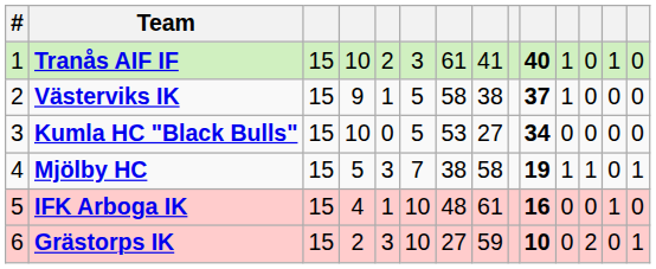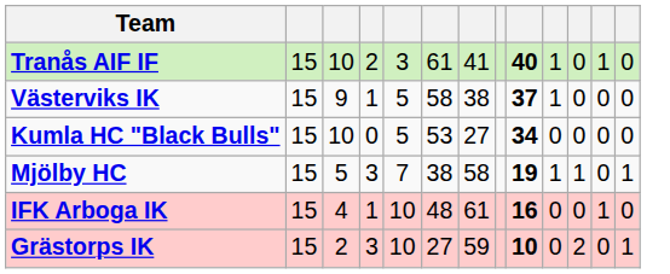 <table class="wikitable sortable">
 <tr>
-<th>#</th>
 <th>Team</th>
 <th></th>
 <th></th>
 <th></th>
 <th></th>
 <th></th>
 <th></th>
 <th></th>
 <th></th>
 <th></th>
 <th></th>
 <th></th>
 <th></th>
 </tr>
 <tr style="background: #D0F0C0;">
-<td>1</td>
 <td><strong><a href='#'>Tranås AIF IF</a></strong></td>
 <td style="text-align: center;">15</td>
 <td style="text-align: center;">10</td>
 <td style="text-align: center;">2</td>
 <td style="text-align: center;">3</td>
 <td style="text-align: center;">61</td>
 <td style="text-align: center;">41</td>
 <td style="text-align: center;"></td>
 <td style="text-align: center;"><strong>40</strong></td>
 <td style="text-align: center;">1</td>
 <td style="text-align: center;">0</td>
 <td style="text-align: center;">1</td>
 <td style="text-align: center;">0</td>
 </tr>
 <tr>
-<td>2</td>
 <td><strong><a href='#'>Västerviks IK</a></strong></td>
 <td style="text-align: center;">15</td>
 <td style="text-align: center;">9</td>
 <td style="text-align: center;">1</td>
 <td style="text-align: center;">5</td>
 <td style="text-align: center;">58</td>
 <td style="text-align: center;">38</td>
 <td style="text-align: center;"></td>
 <td style="text-align: center;"><strong>37</strong></td>
 <td style="text-align: center;">1</td>
 <td style="text-align: center;">0</td>
 <td style="text-align: center;">0</td>
 <td style="text-align: center;">0</td>
 </tr>
 <tr>
-<td>3</td>
 <td><strong><a href='#'>Kumla HC "Black Bulls"</a></strong></td>
 <td style="text-align: center;">15</td>
 <td style="text-align: center;">10</td>
 <td style="text-align: center;">0</td>
 <td style="text-align: center;">5</td>
 <td style="text-align: center;">53</td>
 <td style="text-align: center;">27</td>
 <td style="text-align: center;"></td>
 <td style="text-align: center;"><strong>34</strong></td>
 <td style="text-align: center;">0</td>
 <td style="text-align: center;">0</td>
 <td style="text-align: center;">0</td>
 <td style="text-align: center;">0</td>
 </tr>
 <tr>
-<td>4</td>
 <td><strong><a href='#'>Mjölby HC</a></strong></td>
 <td style="text-align: center;">15</td>
 <td style="text-align: center;">5</td>
 <td style="text-align: center;">3</td>
 <td style="text-align: center;">7</td>
 <td style="text-align: center;">38</td>
 <td style="text-align: center;">58</td>
 <td style="text-align: center;"></td>
 <td style="text-align: center;"><strong>19</strong></td>
 <td style="text-align: center;">1</td>
 <td style="text-align: center;">1</td>
 <td style="text-align: center;">0</td>
 <td style="text-align: center;">1</td>
 </tr>
 <tr style="background: #FFCCCC;">
-<td>5</td>
 <td><strong><a href='#'>IFK Arboga IK</a></strong></td>
 <td style="text-align: center;">15</td>
 <td style="text-align: center;">4</td>
 <td style="text-align: center;">1</td>
 <td style="text-align: center;">10</td>
 <td style="text-align: center;">48</td>
 <td style="text-align: center;">61</td>
 <td style="text-align: center;"></td>
 <td style="text-align: center;"><strong>16</strong></td>
 <td style="text-align: center;">0</td>
 <td style="text-align: center;">0</td>
 <td style="text-align: center;">1</td>
 <td style="text-align: center;">0</td>
 </tr>
 <tr style="background: #FFCCCC;">
-<td>6</td>
 <td><strong><a href='#'>Grästorps IK</a></strong></td>
 <td style="text-align: center;">15</td>
 <td style="text-align: center;">2</td>
 <td style="text-align: center;">3</td>
 <td style="text-align: center;">10</td>
 <td style="text-align: center;">27</td>
 <td style="text-align: center;">59</td>
 <td style="text-align: center;"></td>
 <td style="text-align: center;"><strong>10</strong></td>
 <td style="text-align: center;">0</td>
 <td style="text-align: center;">2</td>
 <td style="text-align: center;">0</td>
 <td style="text-align: center;">1</td>
 </tr>
 </table>
